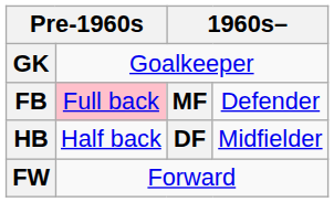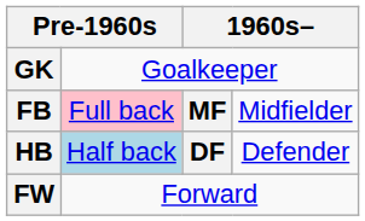 <table class="wikitable plainrowheaders" style="text-align:center;margin-left:1em;float:right">
 <tr>
 <th colspan="2" scope="col">Pre-1960s</th>
 <th colspan="2" scope="col">1960s–</th>
 </tr>
 <tr>
 <th>GK</th>
 <td colspan="3"><a href='#'>Goalkeeper</a></td>
 </tr>
 <tr>
 <th>FB</th>
 <td style="background: pink;"><a href='#'>Full back</a></td>
 <th>MF</th>
-<td><a href='#'>Defender</a></td>
+<td><a href='#'>Midfielder</a></td>
 </tr>
 <tr>
 <th>HB</th>
-<td><a href='#'>Half back</a></td>
+<td style="background: lightblue;"><a href='#'>Half back</a></td>
 <th>DF</th>
-<td><a href='#'>Midfielder</a></td>
+<td><a href='#'>Defender</a></td>
 </tr>
 <tr>
 <th>FW</th>
 <td colspan="3"><a href='#'>Forward</a></td>
 </tr>
 </table>
